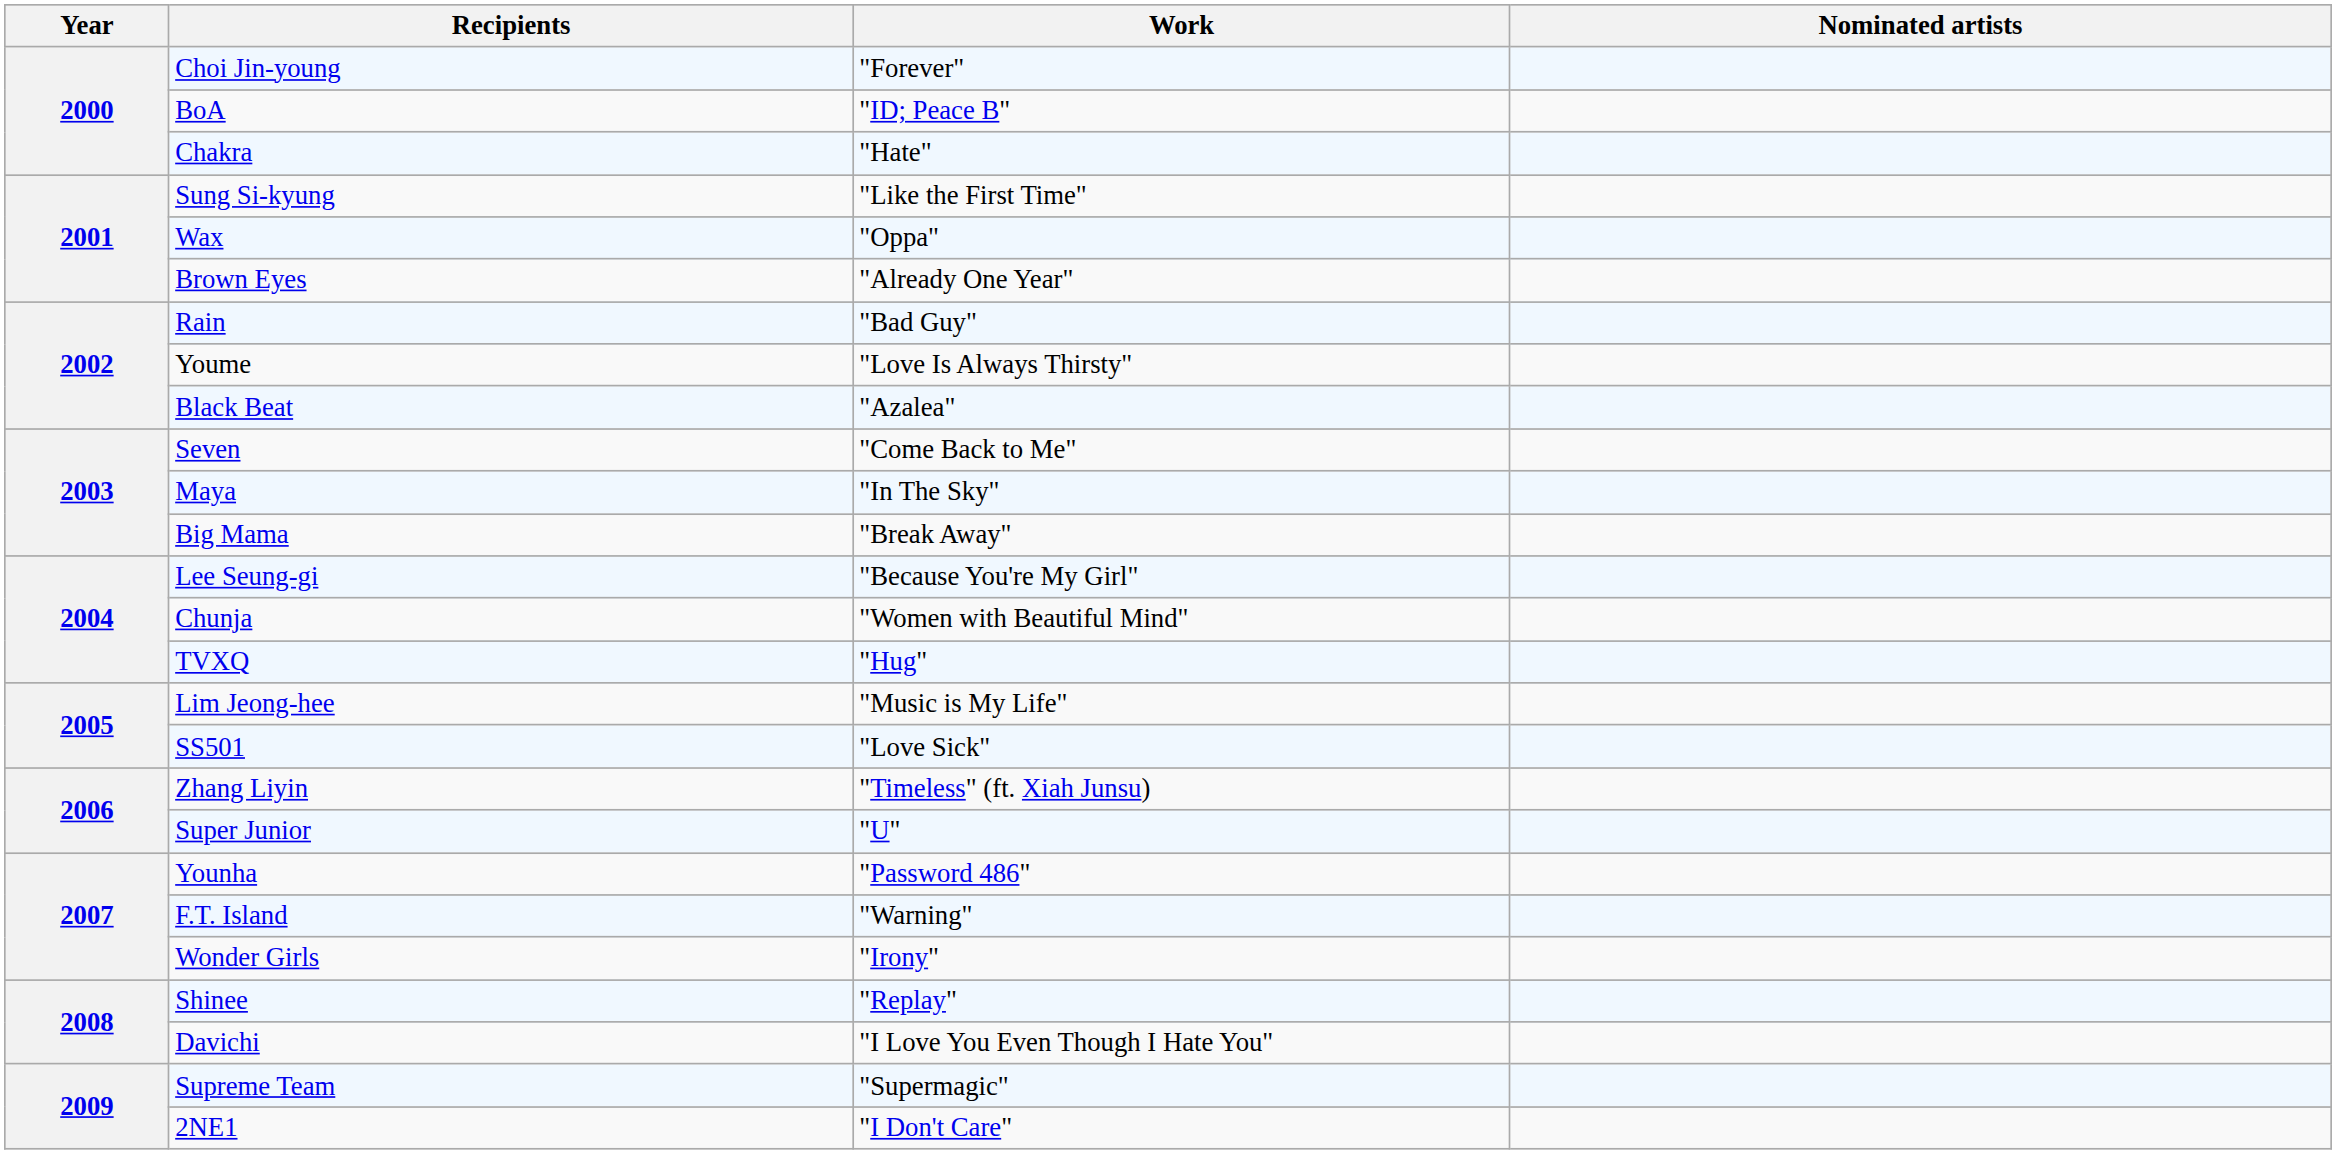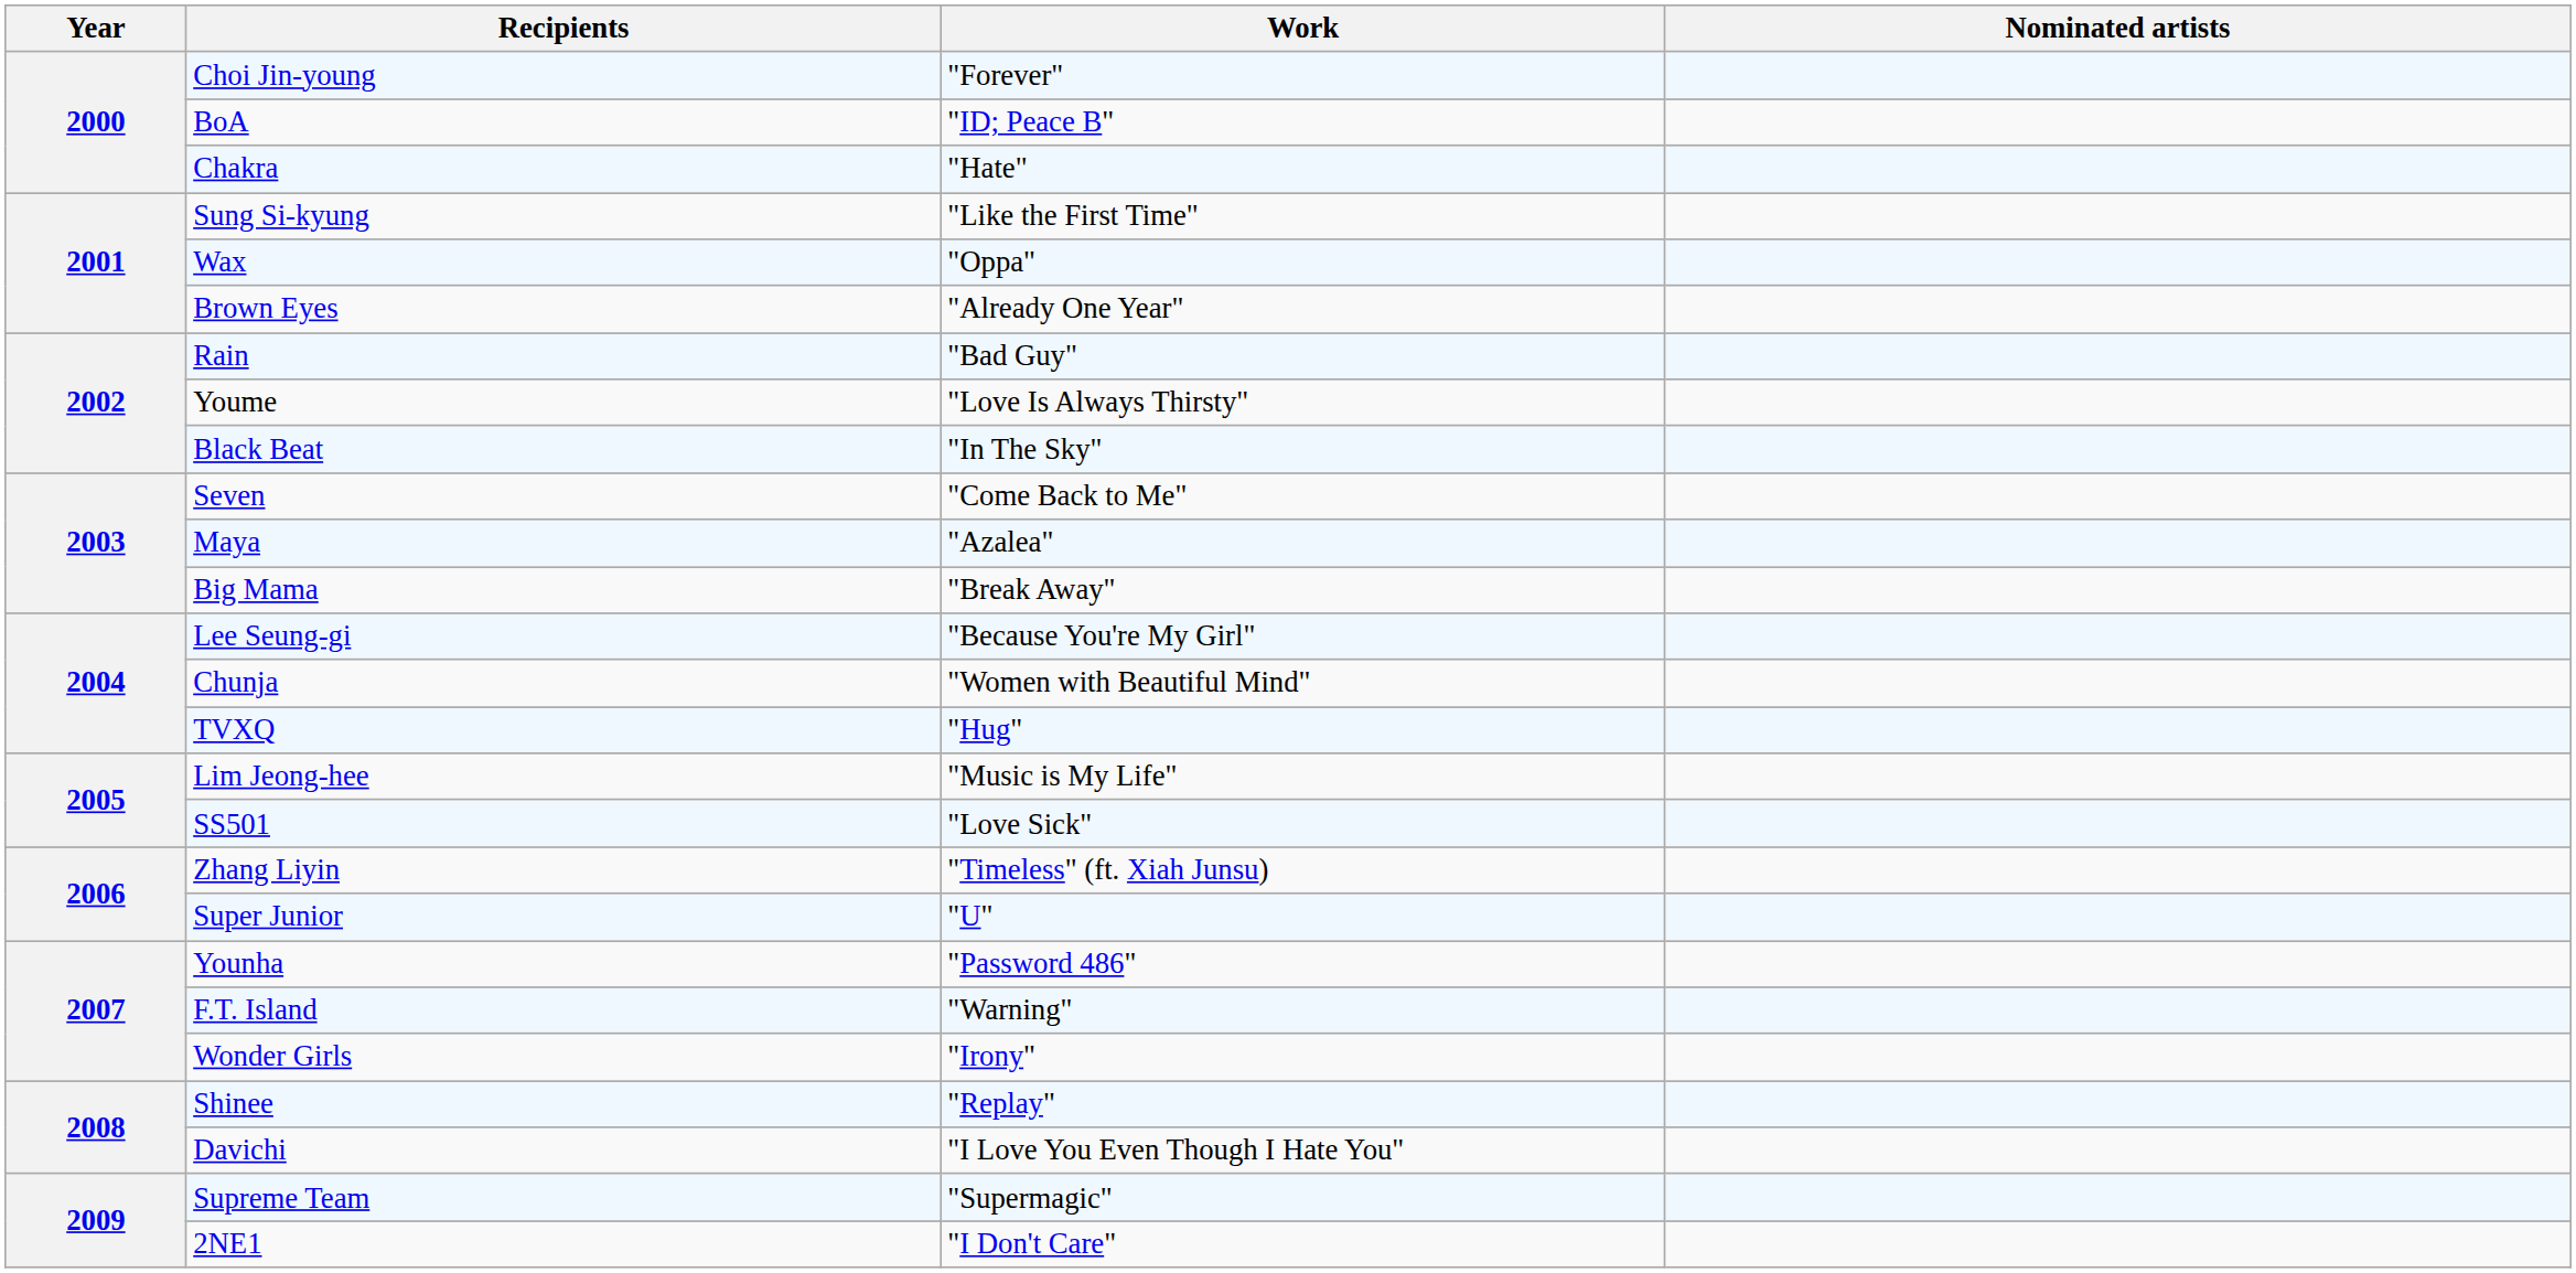 <table class="wikitable plainrowheaders sortable" style="width:88%">
 <tr>
 <th scope="col" width="6%">Year</th>
 <th scope="col" width="25%">Recipients</th>
 <th scope="col" width="24%">Work</th>
 <th scope="col" class="unsortable" width="30%">Nominated artists</th>
 </tr>
 <tr>
 <th style="text-align:center" rowspan=3><a href='#'>2000</a></th>
 <td style="background:#F0F8FF"><a href='#'>Choi Jin-young</a></td>
 <td style="background:#F0F8FF">"Forever"</td>
 <td style="background:#F0F8FF; font-size: 97%;"></td>
 </tr>
 <tr>
 <td><a href='#'>BoA</a></td>
 <td>"<a href='#'>ID; Peace B</a>"</td>
 <td style="font-size: 97%;"></td>
 </tr>
 <tr>
 <td style="background:#F0F8FF"><a href='#'>Chakra</a></td>
 <td style="background:#F0F8FF">"Hate"</td>
 <td style="background:#F0F8FF; font-size: 97%;"></td>
 </tr>
 <tr>
 <th style="text-align:center" rowspan=3><a href='#'>2001</a></th>
 <td><a href='#'>Sung Si-kyung</a></td>
 <td>"Like the First Time"</td>
 <td style="font-size: 97%;"></td>
 </tr>
 <tr>
 <td style="background:#F0F8FF"><a href='#'>Wax</a></td>
 <td style="background:#F0F8FF">"Oppa"</td>
 <td style="background:#F0F8FF; font-size: 97%;"></td>
 </tr>
 <tr>
 <td><a href='#'>Brown Eyes</a></td>
 <td>"Already One Year"</td>
 <td style="font-size: 97%;"></td>
 </tr>
 <tr>
 <th style="text-align:center" rowspan=3><a href='#'>2002</a></th>
 <td style="background:#F0F8FF"><a href='#'>Rain</a></td>
 <td style="background:#F0F8FF">"Bad Guy"</td>
 <td style="background:#F0F8FF; font-size: 97%;"></td>
 </tr>
 <tr>
 <td>Youme</td>
 <td>"Love Is Always Thirsty"</td>
 <td style="font-size: 97%;"></td>
 </tr>
 <tr>
 <td style="background:#F0F8FF"><a href='#'>Black Beat</a></td>
-<td style="background:#F0F8FF">"Azalea"</td>
+<td style="background:#F0F8FF">"In The Sky"</td>
 <td style="background:#F0F8FF; font-size: 97%;"></td>
 </tr>
 <tr>
 <th style="text-align:center" rowspan=3><a href='#'>2003</a></th>
 <td><a href='#'>Seven</a></td>
 <td>"Come Back to Me"</td>
 <td style="font-size: 97%;"></td>
 </tr>
 <tr>
 <td style="background:#F0F8FF"><a href='#'>Maya</a></td>
-<td style="background:#F0F8FF">"In The Sky"</td>
+<td style="background:#F0F8FF">"Azalea"</td>
 <td style="background:#F0F8FF; font-size: 97%;"></td>
 </tr>
 <tr>
 <td><a href='#'>Big Mama</a></td>
 <td>"Break Away"</td>
 <td style="font-size: 97%;"></td>
 </tr>
 <tr>
 <th style="text-align:center" rowspan=3><a href='#'>2004</a></th>
 <td style="background:#F0F8FF"><a href='#'>Lee Seung-gi</a></td>
 <td style="background:#F0F8FF">"Because You're My Girl"</td>
 <td style="background:#F0F8FF; font-size: 97%;"></td>
 </tr>
 <tr>
 <td><a href='#'>Chunja</a></td>
 <td>"Women with Beautiful Mind"</td>
 <td style="font-size: 97%;"></td>
 </tr>
 <tr>
 <td style="background:#F0F8FF"><a href='#'>TVXQ</a></td>
 <td style="background:#F0F8FF">"<a href='#'>Hug</a>"</td>
 <td style="background:#F0F8FF; font-size: 97%;"></td>
 </tr>
 <tr>
 <th style="text-align:center" rowspan=2><a href='#'>2005</a></th>
 <td><a href='#'>Lim Jeong-hee</a></td>
 <td>"Music is My Life"</td>
 <td style="font-size: 97%;"></td>
 </tr>
 <tr>
 <td style="background:#F0F8FF"><a href='#'>SS501</a></td>
 <td style="background:#F0F8FF">"Love Sick"</td>
 <td style="background:#F0F8FF; font-size: 97%;"></td>
 </tr>
 <tr>
 <th style="text-align:center" rowspan=2><a href='#'>2006</a></th>
 <td><a href='#'>Zhang Liyin</a></td>
 <td>"<a href='#'>Timeless</a>" (ft. <a href='#'>Xiah Junsu</a>)</td>
 <td style="font-size: 97%;"></td>
 </tr>
 <tr>
 <td style="background:#F0F8FF"><a href='#'>Super Junior</a></td>
 <td style="background:#F0F8FF">"<a href='#'>U</a>"</td>
 <td style="background:#F0F8FF; font-size: 97%;"></td>
 </tr>
 <tr>
 <th style="text-align:center" rowspan=3><a href='#'>2007</a></th>
 <td><a href='#'>Younha</a></td>
 <td>"<a href='#'>Password 486</a>"</td>
 <td style="font-size: 97%;"></td>
 </tr>
 <tr>
 <td style="background:#F0F8FF"><a href='#'>F.T. Island</a></td>
 <td style="background:#F0F8FF">"Warning"</td>
 <td style="background:#F0F8FF; font-size: 97%;"></td>
 </tr>
 <tr>
 <td><a href='#'>Wonder Girls</a></td>
 <td>"<a href='#'>Irony</a>"</td>
 <td style="font-size: 97%;"></td>
 </tr>
 <tr>
 <th style="text-align:center" rowspan=2><a href='#'>2008</a></th>
 <td style="background:#F0F8FF"><a href='#'>Shinee</a></td>
 <td style="background:#F0F8FF">"<a href='#'>Replay</a>"</td>
 <td style="background:#F0F8FF; font-size: 97%;"></td>
 </tr>
 <tr>
 <td><a href='#'>Davichi</a></td>
 <td>"I Love You Even Though I Hate You"</td>
 <td style="font-size: 97%;"></td>
 </tr>
 <tr>
 <th style="text-align:center" rowspan=2><a href='#'>2009</a></th>
 <td style="background:#F0F8FF"><a href='#'>Supreme Team</a></td>
 <td style="background:#F0F8FF">"Supermagic"</td>
 <td style="background:#F0F8FF; font-size: 97%;"></td>
 </tr>
 <tr>
 <td><a href='#'>2NE1</a></td>
 <td>"<a href='#'>I Don't Care</a>"</td>
 <td style="font-size: 97%;"></td>
 </tr>
 </table>
